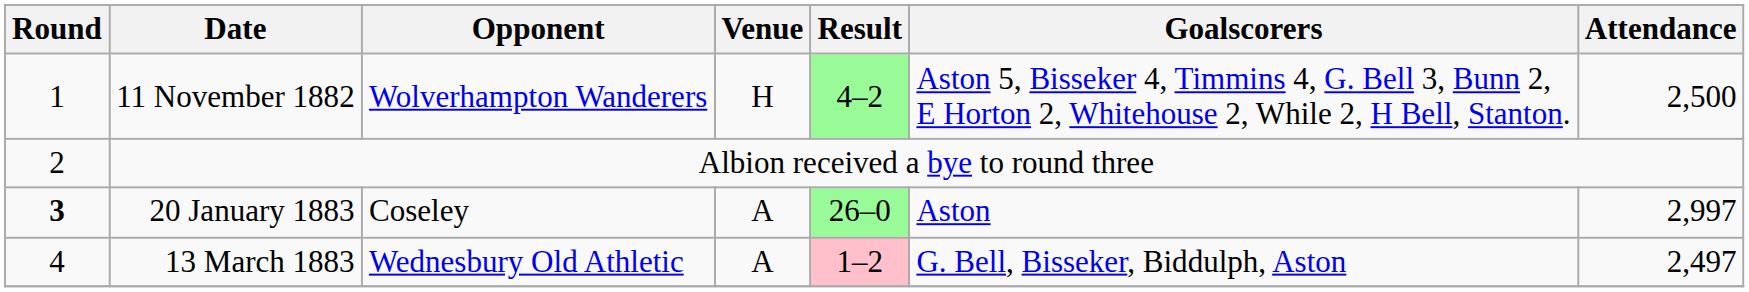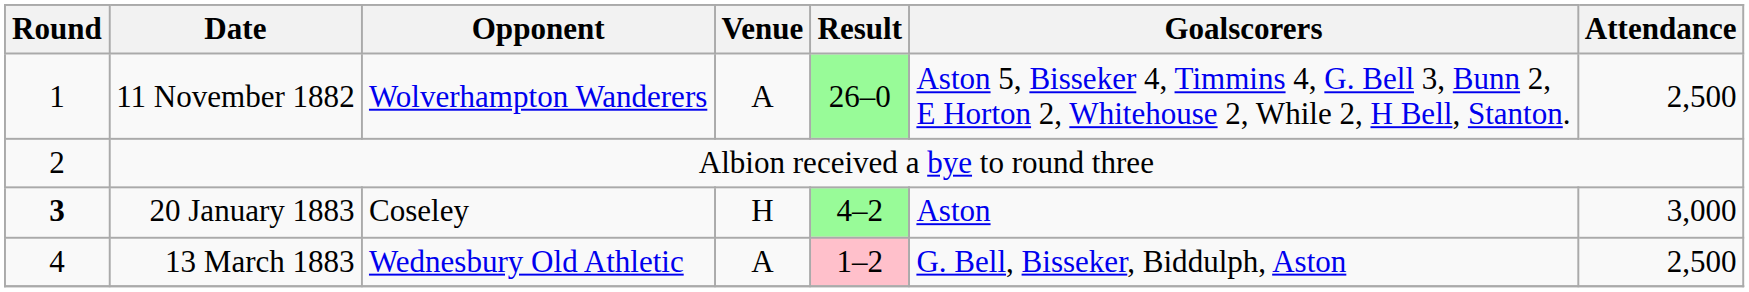 <table class="wikitable">
 <tr>
 <th>Round</th>
 <th>Date</th>
 <th>Opponent</th>
 <th>Venue</th>
 <th>Result</th>
 <th>Goalscorers</th>
 <th>Attendance</th>
 </tr>
 <tr>
 <td align="center">1</td>
 <td align="right">11 November 1882</td>
 <td><a href='#'>Wolverhampton Wanderers</a></td>
-<td align="center">H</td>
-<td align="center" bgcolor="PaleGreen">4–2</td>
+<td align="center">A</td>
+<td align="center" bgcolor="PaleGreen">26–0</td>
 <td><a href='#'>Aston</a> 5, <a href='#'>Bisseker</a> 4, <a href='#'>Timmins</a> 4, <a href='#'>G. Bell</a> 3, <a href='#'>Bunn</a> 2,<br><a href='#'>E Horton</a> 2, <a href='#'>Whitehouse</a> 2, While 2, <a href='#'>H Bell</a>, <a href='#'>Stanton</a>.</td>
 <td align="right">2,500</td>
 </tr>
 <tr>
 <td align="center">2</td>
 <td align="center" colspan="6">Albion received a <a href='#'>bye</a> to round three</td>
 </tr>
 <tr>
 <td align="center"><strong>3</strong></td>
 <td align="right">20 January 1883</td>
 <td>Coseley</td>
-<td align="center">A</td>
-<td align="center" bgcolor="PaleGreen">26–0</td>
+<td align="center">H</td>
+<td align="center" bgcolor="PaleGreen">4–2</td>
 <td><a href='#'>Aston</a></td>
-<td align="right">2,997</td>
+<td align="right">3,000</td>
 </tr>
 <tr>
 <td align="center">4</td>
 <td align="right">13 March 1883</td>
 <td><a href='#'>Wednesbury Old Athletic</a></td>
 <td align="center">A</td>
 <td align="center" bgcolor="Pink">1–2</td>
 <td><a href='#'>G. Bell</a>, <a href='#'>Bisseker</a>, Biddulph, <a href='#'>Aston</a></td>
-<td align="right">2,497</td>
+<td align="right">2,500</td>
 </tr>
 <tr>
 </tr>
 </table>
